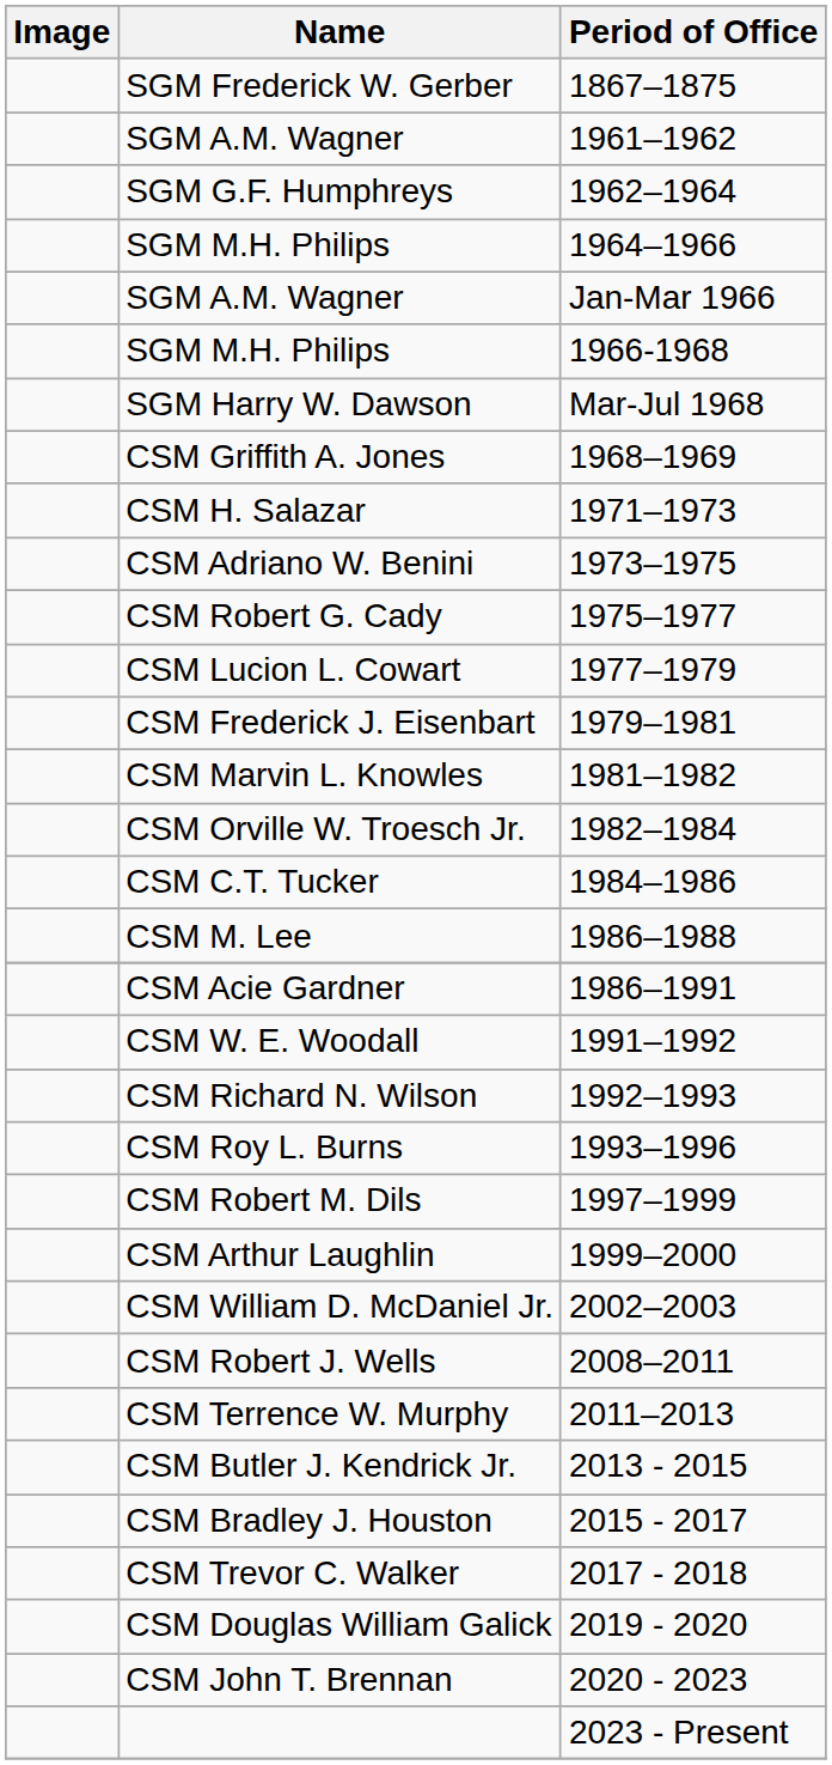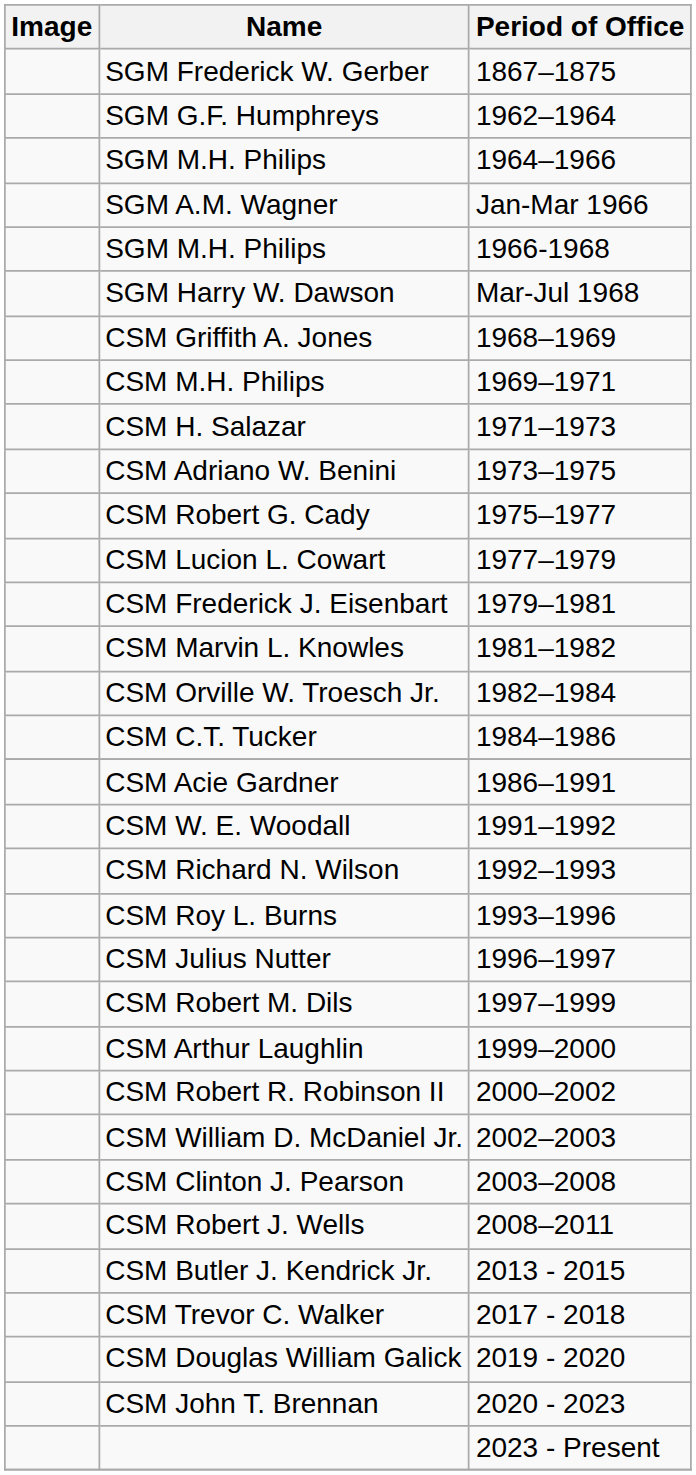 <table class="wikitable">
 <tr>
 <th>Image</th>
 <th>Name</th>
 <th>Period of Office</th>
 </tr>
 <tr>
 <td></td>
 <td>SGM Frederick W. Gerber</td>
 <td>1867–1875</td>
-</tr>
-<tr>
-<td></td>
-<td>SGM A.M. Wagner</td>
-<td>1961–1962</td>
 </tr>
 <tr>
 <td></td>
 <td>SGM G.F. Humphreys</td>
 <td>1962–1964</td>
 </tr>
 <tr>
 <td></td>
 <td>SGM M.H. Philips</td>
 <td>1964–1966</td>
 </tr>
 <tr>
 <td></td>
 <td>SGM A.M. Wagner</td>
 <td>Jan-Mar 1966</td>
 </tr>
 <tr>
 <td></td>
 <td>SGM M.H. Philips</td>
 <td>1966-1968</td>
 </tr>
 <tr>
 <td></td>
 <td>SGM Harry W. Dawson</td>
 <td>Mar-Jul 1968</td>
 </tr>
 <tr>
 <td></td>
 <td>CSM Griffith A. Jones</td>
 <td>1968–1969</td>
+</tr>
+<tr>
+<td></td>
+<td>CSM M.H. Philips</td>
+<td>1969–1971</td>
 </tr>
 <tr>
 <td></td>
 <td>CSM H. Salazar</td>
 <td>1971–1973</td>
 </tr>
 <tr>
 <td></td>
 <td>CSM Adriano W. Benini</td>
 <td>1973–1975</td>
 </tr>
 <tr>
 <td></td>
 <td>CSM Robert G. Cady</td>
 <td>1975–1977</td>
 </tr>
 <tr>
 <td></td>
 <td>CSM Lucion L. Cowart</td>
 <td>1977–1979</td>
 </tr>
 <tr>
 <td></td>
 <td>CSM Frederick J. Eisenbart</td>
 <td>1979–1981</td>
 </tr>
 <tr>
 <td></td>
 <td>CSM Marvin L. Knowles</td>
 <td>1981–1982</td>
 </tr>
 <tr>
 <td></td>
 <td>CSM Orville W. Troesch Jr.</td>
 <td>1982–1984</td>
 </tr>
 <tr>
 <td></td>
 <td>CSM C.T. Tucker</td>
 <td>1984–1986</td>
 </tr>
 <tr>
-<td></td>
-<td>CSM M. Lee</td>
-<td>1986–1988</td>
-</tr>
-<tr>
 </tr>
 <tr>
 <td></td>
 <td>CSM Acie Gardner</td>
 <td>1986–1991</td>
 </tr>
 <tr>
 <td></td>
 <td>CSM W. E. Woodall</td>
 <td>1991–1992</td>
 </tr>
 <tr>
 <td></td>
 <td>CSM Richard N. Wilson</td>
 <td>1992–1993</td>
 </tr>
 <tr>
 <td></td>
 <td>CSM Roy L. Burns</td>
 <td>1993–1996</td>
 </tr>
 <tr>
 <td></td>
+<td>CSM Julius Nutter</td>
+<td>1996–1997</td>
+</tr>
+<tr>
+<td></td>
 <td>CSM Robert M. Dils</td>
 <td>1997–1999</td>
 </tr>
 <tr>
 <td></td>
 <td>CSM Arthur Laughlin</td>
 <td>1999–2000</td>
 </tr>
 <tr>
 <td></td>
+<td>CSM Robert R. Robinson II</td>
+<td>2000–2002</td>
+</tr>
+<tr>
+<td></td>
 <td>CSM William D. McDaniel Jr.</td>
 <td>2002–2003</td>
+</tr>
+<tr>
+<td></td>
+<td>CSM Clinton J. Pearson</td>
+<td>2003–2008</td>
 </tr>
 <tr>
 <td></td>
 <td>CSM Robert J. Wells</td>
 <td>2008–2011</td>
 </tr>
 <tr>
 <td></td>
-<td>CSM Terrence W. Murphy</td>
-<td>2011–2013</td>
-</tr>
-<tr>
-<td></td>
 <td>CSM Butler J. Kendrick Jr.</td>
 <td>2013 - 2015</td>
-</tr>
-<tr>
-<td></td>
-<td>CSM Bradley J. Houston</td>
-<td>2015 - 2017</td>
 </tr>
 <tr>
 <td></td>
 <td>CSM Trevor C. Walker</td>
 <td>2017 - 2018</td>
 </tr>
 <tr>
 <td></td>
 <td>CSM Douglas William Galick</td>
 <td>2019 - 2020</td>
 </tr>
 <tr>
 <td></td>
 <td>CSM John T. Brennan</td>
 <td>2020 - 2023</td>
 </tr>
 <tr>
 <td></td>
 <td></td>
 <td>2023 - Present</td>
 </tr>
 <tr>
 </tr>
 </table>
